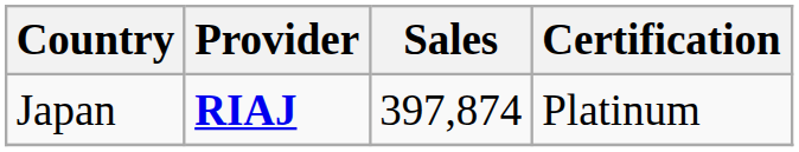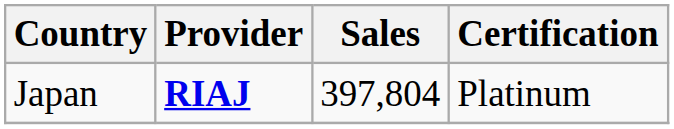 <table class="wikitable">
 <tr>
 <th>Country</th>
 <th>Provider</th>
 <th>Sales</th>
 <th>Certification</th>
 </tr>
 <tr>
 <td>Japan</td>
 <td><strong><a href='#'>RIAJ</a></strong></td>
-<td>397,874</td>
+<td>397,804</td>
 <td>Platinum</td>
 </tr>
 <tr>
 </tr>
 </table>
